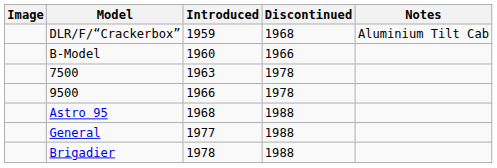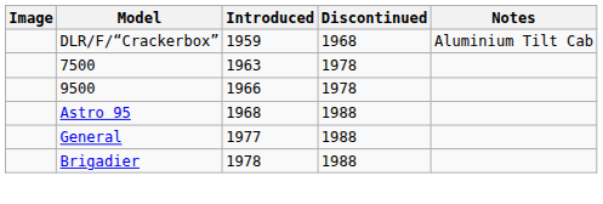 <table class="wikitable sortable">
 <tr>
 <th>Image</th>
 <th>Model</th>
 <th>Introduced</th>
 <th>Discontinued</th>
 <th class="unsortable">Notes</th>
 </tr>
 <tr>
 <td></td>
 <td>DLR/F/“Crackerbox”</td>
 <td>1959</td>
 <td>1968</td>
 <td>Aluminium Tilt Cab</td>
-</tr>
-<tr>
-<td></td>
-<td>B-Model</td>
-<td>1960</td>
-<td>1966</td>
-<td heavy-duty low cab forward trucks></td>
 </tr>
 <tr>
 <td></td>
 <td>7500</td>
 <td>1963</td>
 <td>1978</td>
 <td></td>
 </tr>
 <tr>
 <td></td>
 <td>9500</td>
 <td>1966</td>
 <td>1978</td>
 <td></td>
 </tr>
 <tr>
 <td></td>
 <td><a href='#'>Astro 95</a></td>
 <td>1968</td>
 <td>1988</td>
 <td></td>
 </tr>
 <tr>
 <td></td>
 <td><a href='#'>General</a></td>
 <td>1977</td>
 <td>1988</td>
 <td></td>
 </tr>
 <tr>
 <td></td>
 <td><a href='#'>Brigadier</a></td>
 <td>1978</td>
 <td>1988</td>
 <td></td>
 </tr>
 </table>
